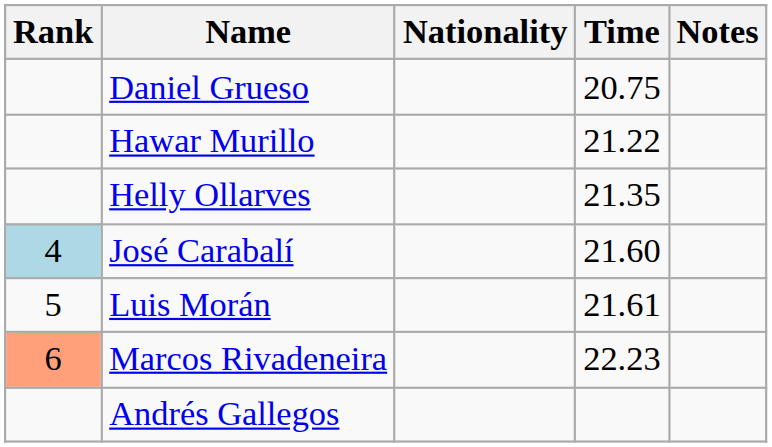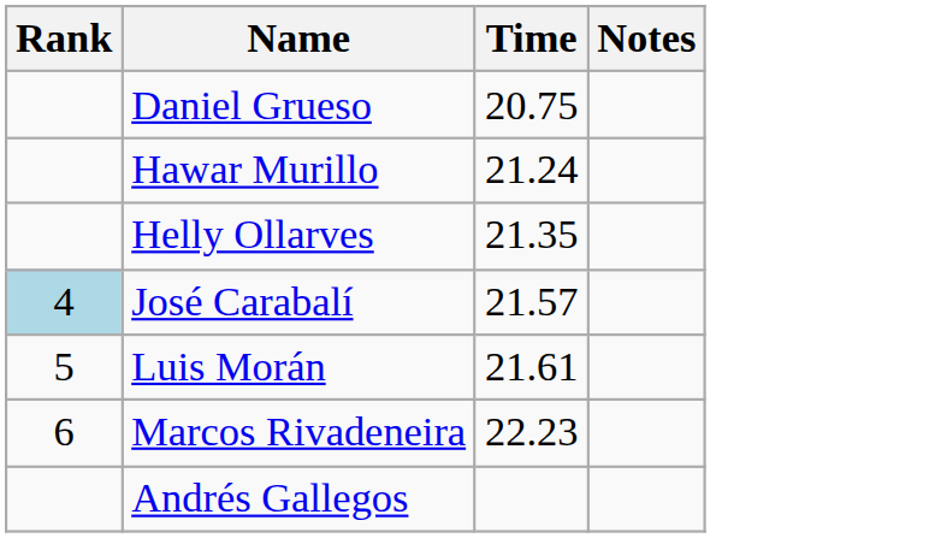 <table class="wikitable sortable" style="text-align:center">
 <tr>
 <th>Rank</th>
 <th>Name</th>
-<th>Nationality</th>
 <th>Time</th>
 <th>Notes</th>
 </tr>
 <tr>
 <td></td>
 <td align=left><a href='#'>Daniel Grueso</a></td>
-<td align=left></td>
 <td>20.75</td>
 <td><strong></strong></td>
 </tr>
 <tr>
 <td></td>
 <td align=left><a href='#'>Hawar Murillo</a></td>
-<td align=left></td>
-<td>21.22</td>
+<td>21.24</td>
 <td></td>
 </tr>
 <tr>
 <td></td>
 <td align=left><a href='#'>Helly Ollarves</a></td>
-<td align=left></td>
 <td>21.35</td>
 <td></td>
 </tr>
 <tr>
 <td style="background: lightblue;">4</td>
 <td align=left><a href='#'>José Carabalí</a></td>
-<td align=left></td>
-<td>21.60</td>
+<td>21.57</td>
 <td></td>
 </tr>
 <tr>
 <td>5</td>
 <td align=left><a href='#'>Luis Morán</a></td>
-<td align=left></td>
 <td>21.61</td>
 <td></td>
 </tr>
 <tr>
-<td style="background: lightsalmon;">6</td>
+<td>6</td>
 <td align=left><a href='#'>Marcos Rivadeneira</a></td>
-<td align=left></td>
 <td>22.23</td>
 <td></td>
 </tr>
 <tr>
 <td></td>
 <td align=left><a href='#'>Andrés Gallegos</a></td>
-<td align=left></td>
 <td></td>
 <td></td>
 </tr>
 </table>
